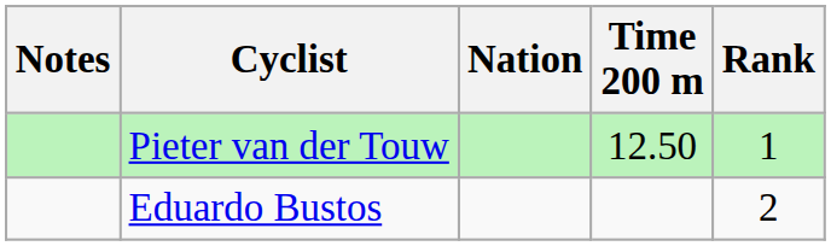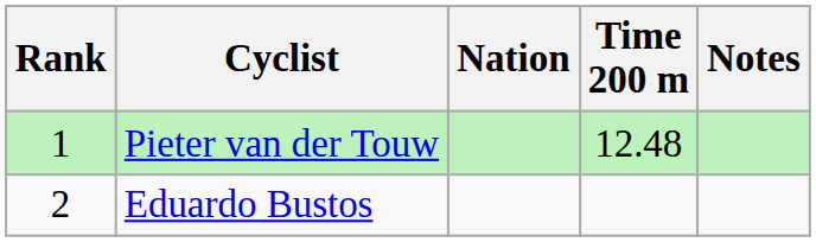 <table class="wikitable sortable" style="text-align:center">
 <tr>
-<th>Notes</th>
+<th>Rank</th>
 <th>Cyclist</th>
 <th>Nation</th>
 <th>Time<br>200 m</th>
-<th>Rank</th>
+<th>Notes</th>
 </tr>
 <tr bgcolor=bbf3bb>
-<td></td>
+<td>1</td>
 <td align=left><a href='#'>Pieter van der Touw</a></td>
 <td align=left></td>
-<td>12.50</td>
-<td>1</td>
+<td>12.48</td>
+<td></td>
 </tr>
 <tr>
-<td></td>
+<td>2</td>
 <td align=left><a href='#'>Eduardo Bustos</a></td>
 <td align=left></td>
 <td></td>
-<td>2</td>
+<td></td>
 </tr>
 </table>
